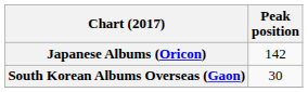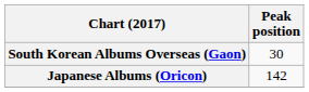 <table class="wikitable sortable plainrowheaders" style="text-align:center">
 <tr>
 <th scope="col">Chart (2017)</th>
 <th scope="col">Peak<br> position</th>
 </tr>
 <tr>
+<th scope="row">South Korean Albums Overseas (<a href='#'>Gaon</a>)</th>
+<td>30</td>
+</tr>
+<tr>
 <th scope="row">Japanese Albums (<a href='#'>Oricon</a>)</th>
 <td>142</td>
 </tr>
 <tr>
-<th scope="row">South Korean Albums Overseas (<a href='#'>Gaon</a>)</th>
-<td>30</td>
-</tr>
-<tr>
 </tr>
 </table>
